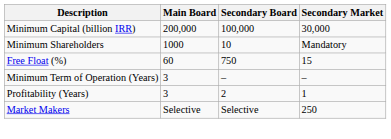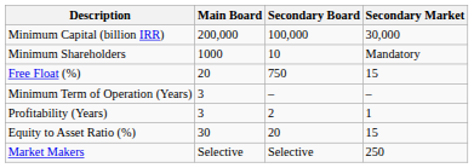 <table class="wikitable">
 <tr>
 <th>Description</th>
 <th>Main Board</th>
 <th>Secondary Board</th>
 <th>Secondary Market</th>
 </tr>
 <tr>
 <td>Minimum Capital (billion <a href='#'>IRR</a>)</td>
 <td>200,000</td>
 <td>100,000</td>
 <td>30,000</td>
 </tr>
 <tr>
 <td>Minimum Shareholders</td>
 <td>1000</td>
 <td>10</td>
 <td>Mandatory</td>
 </tr>
 <tr>
 <td><a href='#'>Free Float</a> (%)</td>
-<td>60</td>
+<td>20</td>
 <td>750</td>
 <td>15</td>
 </tr>
 <tr>
 <td>Minimum Term of Operation (Years)</td>
 <td>3</td>
 <td>–</td>
 <td>–</td>
 </tr>
 <tr>
 <td>Profitability (Years)</td>
 <td>3</td>
 <td>2</td>
 <td>1</td>
 </tr>
 <tr>
+<td>Equity to Asset Ratio (%)</td>
+<td>30</td>
+<td>20</td>
+<td>15</td>
+</tr>
+<tr>
 <td><a href='#'>Market Makers</a></td>
 <td>Selective</td>
 <td>Selective</td>
 <td>250</td>
 </tr>
 </table>
